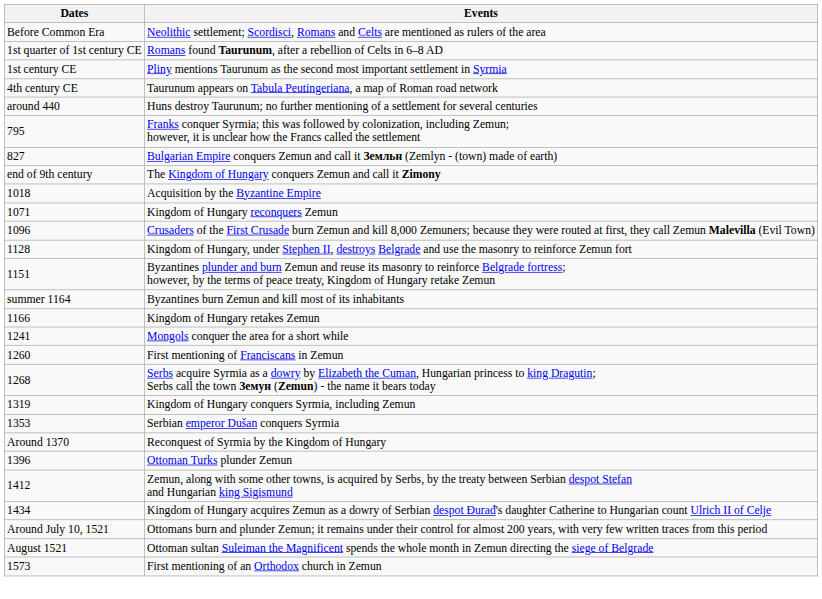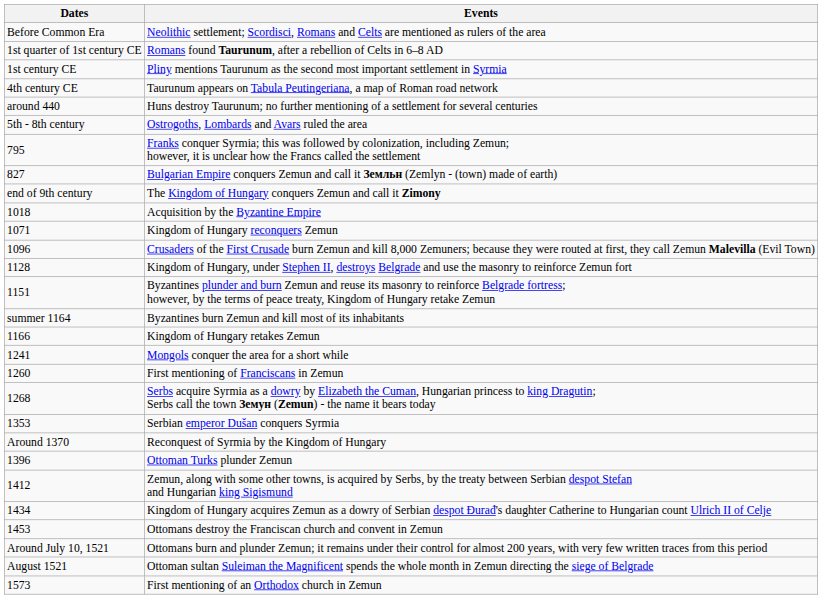 <table class="wikitable">
 <tr>
 <th>Dates</th>
 <th>Events</th>
 </tr>
 <tr>
 <td>Before Common Era</td>
 <td><a href='#'>Neolithic</a> settlement; <a href='#'>Scordisci</a>, <a href='#'>Romans</a> and <a href='#'>Celts</a> are mentioned as rulers of the area</td>
 </tr>
 <tr>
 <td>1st quarter of 1st century CE</td>
 <td><a href='#'>Romans</a> found <strong>Taurunum</strong>, after a rebellion of Celts in 6–8 AD</td>
 </tr>
 <tr>
 <td>1st century CE</td>
 <td><a href='#'>Pliny</a> mentions Taurunum as the second most important settlement in <a href='#'>Syrmia</a></td>
 </tr>
 <tr>
 <td>4th century CE</td>
 <td>Taurunum appears on <a href='#'>Tabula Peutingeriana</a>, a map of Roman road network</td>
 </tr>
 <tr>
 <td>around 440</td>
 <td>Huns destroy  Taurunum; no further mentioning of a settlement for several centuries</td>
+</tr>
+<tr>
+<td>5th - 8th century</td>
+<td><a href='#'>Ostrogoths</a>, <a href='#'>Lombards</a> and <a href='#'>Avars</a> ruled the area</td>
 </tr>
 <tr>
 <td>795</td>
 <td><a href='#'>Franks</a> conquer Syrmia; this was followed by colonization, including Zemun;<br>however, it is unclear how the Francs called the settlement</td>
 </tr>
 <tr>
 <td>827</td>
 <td><a href='#'>Bulgarian Empire</a> conquers Zemun and call it <strong>Земльн</strong> (Zemlyn - (town) made of earth)</td>
 </tr>
 <tr>
 <td>end of 9th century</td>
 <td>The <a href='#'>Kingdom of Hungary</a> conquers Zemun and call it <strong>Zimony</strong></td>
 </tr>
 <tr>
 <td>1018</td>
 <td>Acquisition by the <a href='#'>Byzantine Empire</a></td>
 </tr>
 <tr>
 <td>1071</td>
 <td>Kingdom of Hungary <a href='#'>reconquers</a> Zemun</td>
 </tr>
 <tr>
 <td>1096</td>
 <td><a href='#'>Crusaders</a> of the <a href='#'>First Crusade</a> burn Zemun and kill 8,000 Zemuners; because they were routed at first, they call Zemun <strong>Malevilla</strong> (Evil Town)</td>
 </tr>
 <tr>
 <td>1128</td>
 <td>Kingdom of Hungary, under <a href='#'>Stephen II</a>, <a href='#'>destroys</a> <a href='#'>Belgrade</a> and use the masonry to reinforce Zemun fort</td>
 </tr>
 <tr>
 <td>1151</td>
 <td>Byzantines <a href='#'>plunder and burn</a> Zemun and reuse its masonry to reinforce <a href='#'>Belgrade fortress</a>;<br>however, by the terms of peace treaty, Kingdom of Hungary retake Zemun</td>
 </tr>
 <tr>
 <td>summer 1164</td>
 <td>Byzantines burn Zemun and kill most of its inhabitants</td>
 </tr>
 <tr>
 <td>1166</td>
 <td>Kingdom of Hungary retakes Zemun</td>
 </tr>
 <tr>
 <td>1241</td>
 <td><a href='#'>Mongols</a> conquer the area for a short while</td>
 </tr>
 <tr>
 <td>1260</td>
 <td>First mentioning of <a href='#'>Franciscans</a> in Zemun</td>
 </tr>
 <tr>
 <td>1268</td>
 <td><a href='#'>Serbs</a> acquire Syrmia as a <a href='#'>dowry</a> by <a href='#'>Elizabeth the Cuman</a>, Hungarian princess to <a href='#'>king Dragutin</a>;<br>Serbs call the town <strong>Земун</strong> (<strong>Zemun</strong>) - the name it bears today</td>
 </tr>
 <tr>
-<td>1319</td>
-<td>Kingdom of Hungary conquers Syrmia, including Zemun</td>
-</tr>
-<tr>
 <td>1353</td>
 <td>Serbian <a href='#'>emperor Dušan</a> conquers Syrmia</td>
 </tr>
 <tr>
 <td>Around 1370</td>
 <td>Reconquest of Syrmia by the Kingdom of Hungary</td>
 </tr>
 <tr>
 <td>1396</td>
 <td><a href='#'>Ottoman Turks</a> plunder Zemun</td>
 </tr>
 <tr>
 <td>1412</td>
 <td>Zemun, along with some other towns, is acquired by Serbs, by the treaty between Serbian <a href='#'>despot Stefan</a><br>and Hungarian <a href='#'>king Sigismund</a></td>
 </tr>
 <tr>
 <td>1434</td>
 <td>Kingdom of Hungary acquires Zemun as a dowry of Serbian <a href='#'>despot Đurađ</a>'s daughter Catherine to Hungarian count <a href='#'>Ulrich II of Celje</a></td>
 </tr>
 <tr>
+<td>1453</td>
+<td>Ottomans destroy the Franciscan church and convent in Zemun</td>
+</tr>
+<tr>
 <td>Around July 10, 1521</td>
 <td>Ottomans burn and plunder Zemun; it remains under their control for almost 200 years, with very few written traces from this period</td>
 </tr>
 <tr>
 <td>August 1521</td>
 <td>Ottoman sultan <a href='#'>Suleiman the Magnificent</a> spends the whole month in Zemun directing the <a href='#'>siege of Belgrade</a></td>
 </tr>
 <tr>
 <td>1573</td>
 <td>First mentioning of an <a href='#'>Orthodox</a> church in Zemun</td>
 </tr>
 </table>
